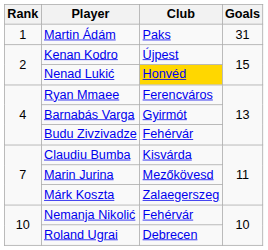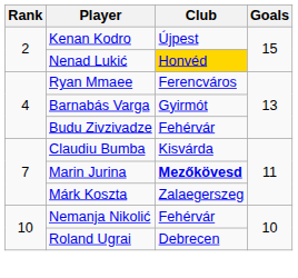 <table class="wikitable" style="text-align:center">
 <tr>
 <th>Rank</th>
 <th>Player</th>
 <th>Club</th>
 <th>Goals</th>
-</tr>
-<tr>
-<td>1</td>
-<td align="left"> <a href='#'>Martin Ádám</a></td>
-<td align="left"><a href='#'>Paks</a></td>
-<td>31</td>
 </tr>
 <tr>
 <td rowspan="2">2</td>
 <td align="left"> <a href='#'>Kenan Kodro</a></td>
 <td align="left"><a href='#'>Újpest</a></td>
 <td rowspan="2">15</td>
 </tr>
 <tr>
 <td align="left"> <a href='#'>Nenad Lukić</a></td>
 <td align="left" style="background: gold;"><a href='#'>Honvéd</a></td>
 </tr>
 <tr>
 <td rowspan="3">4</td>
 <td align="left"> <a href='#'>Ryan Mmaee</a></td>
 <td align="left"><a href='#'>Ferencváros</a></td>
 <td rowspan="3">13</td>
 </tr>
 <tr>
 <td align="left"> <a href='#'>Barnabás Varga</a></td>
 <td align="left"><a href='#'>Gyirmót</a></td>
 </tr>
 <tr>
 <td align="left"> <a href='#'>Budu Zivzivadze</a></td>
 <td align="left"><a href='#'>Fehérvár</a></td>
 </tr>
 <tr>
 <td rowspan="3">7</td>
 <td align="left"> <a href='#'>Claudiu Bumba</a></td>
 <td align="left"><a href='#'>Kisvárda</a></td>
 <td rowspan="3">11</td>
 </tr>
 <tr>
 <td align="left"> <a href='#'>Marin Jurina</a></td>
-<td align="left"><a href='#'>Mezőkövesd</a></td>
+<td align="left"><strong><a href='#'>Mezőkövesd</a></strong></td>
 </tr>
 <tr>
 <td align="left"> <a href='#'>Márk Koszta</a></td>
 <td align="left"><a href='#'>Zalaegerszeg</a></td>
 </tr>
 <tr>
 <td rowspan="2">10</td>
 <td align="left"> <a href='#'>Nemanja Nikolić</a></td>
 <td align="left"><a href='#'>Fehérvár</a></td>
 <td rowspan="2">10</td>
 </tr>
 <tr>
 <td align="left"> <a href='#'>Roland Ugrai</a></td>
 <td align="left"><a href='#'>Debrecen</a></td>
 </tr>
 </table>
